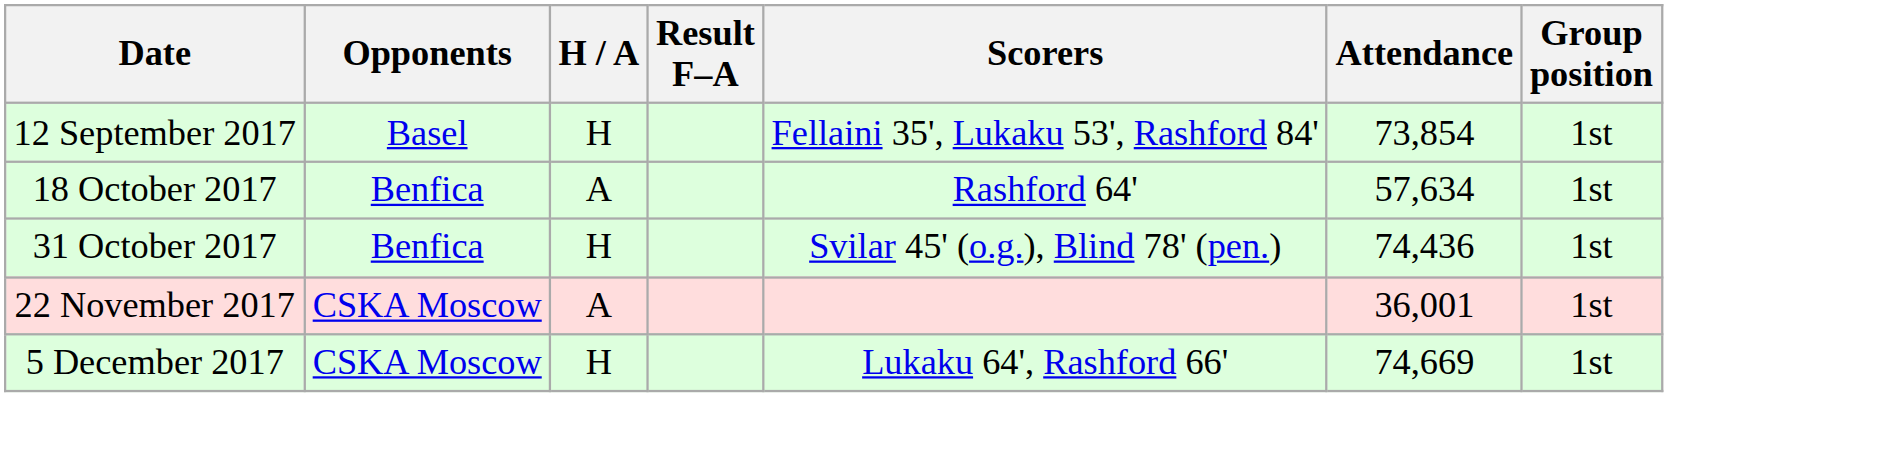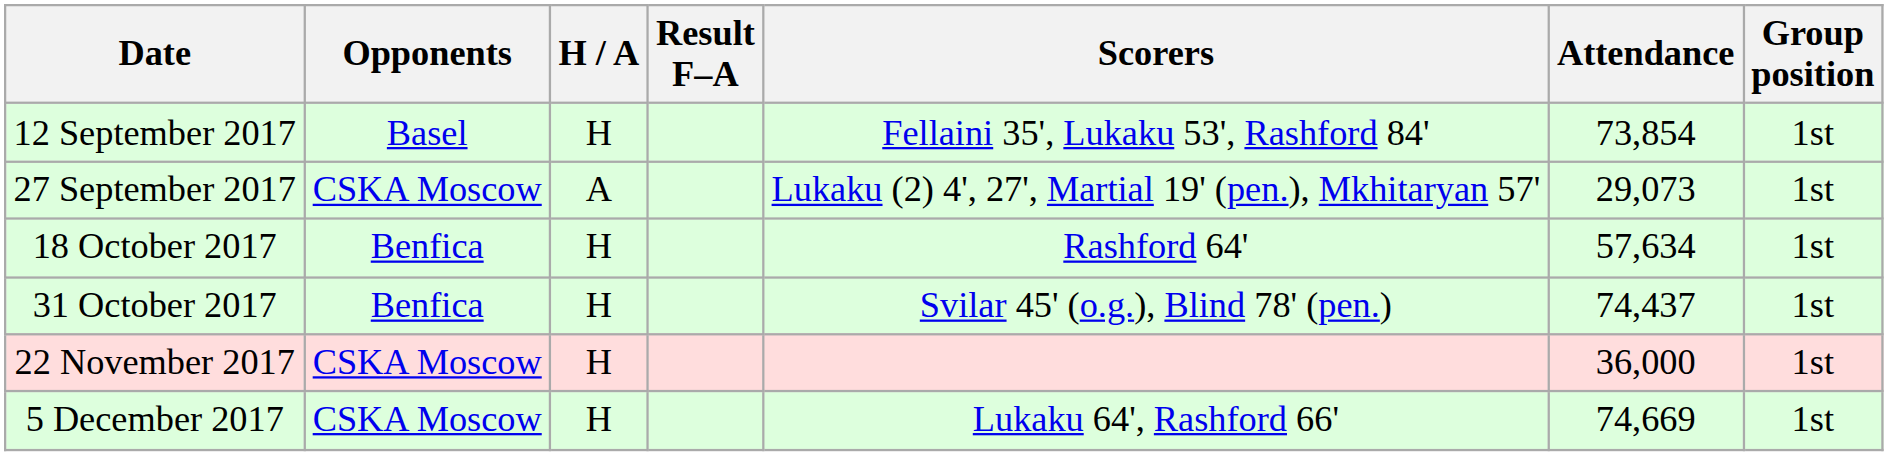 <table class="wikitable" style="text-align:center">
 <tr>
 <th>Date</th>
 <th>Opponents</th>
 <th>H / A</th>
 <th>Result<br>F–A</th>
 <th>Scorers</th>
 <th>Attendance</th>
 <th>Group<br>position</th>
 </tr>
 <tr bgcolor="#ddffdd">
 <td>12 September 2017</td>
 <td><a href='#'>Basel</a></td>
 <td>H</td>
 <td></td>
 <td><a href='#'>Fellaini</a> 35', <a href='#'>Lukaku</a> 53', <a href='#'>Rashford</a> 84'</td>
 <td>73,854</td>
 <td>1st</td>
 </tr>
 <tr bgcolor="#ddffdd">
+<td>27 September 2017</td>
+<td><a href='#'>CSKA Moscow</a></td>
+<td>A</td>
+<td></td>
+<td><a href='#'>Lukaku</a> (2) 4', 27', <a href='#'>Martial</a> 19' (<a href='#'>pen.</a>), <a href='#'>Mkhitaryan</a> 57'</td>
+<td>29,073</td>
+<td>1st</td>
+</tr>
+<tr bgcolor="#ddffdd">
 <td>18 October 2017</td>
 <td><a href='#'>Benfica</a></td>
-<td>A</td>
+<td>H</td>
 <td></td>
 <td><a href='#'>Rashford</a> 64'</td>
 <td>57,634</td>
 <td>1st</td>
 </tr>
 <tr bgcolor="#ddffdd">
 <td>31 October 2017</td>
 <td><a href='#'>Benfica</a></td>
 <td>H</td>
 <td></td>
 <td><a href='#'>Svilar</a> 45' (<a href='#'>o.g.</a>), <a href='#'>Blind</a> 78' (<a href='#'>pen.</a>)</td>
-<td>74,436</td>
+<td>74,437</td>
 <td>1st</td>
 </tr>
 <tr bgcolor="#ffdddd">
 <td>22 November 2017</td>
 <td><a href='#'>CSKA Moscow</a></td>
-<td>A</td>
+<td>H</td>
 <td></td>
 <td></td>
-<td>36,001</td>
+<td>36,000</td>
 <td>1st</td>
 </tr>
 <tr bgcolor="#ddffdd">
 <td>5 December 2017</td>
 <td><a href='#'>CSKA Moscow</a></td>
 <td>H</td>
 <td></td>
 <td><a href='#'>Lukaku</a> 64', <a href='#'>Rashford</a> 66'</td>
 <td>74,669</td>
 <td>1st</td>
 </tr>
 </table>
